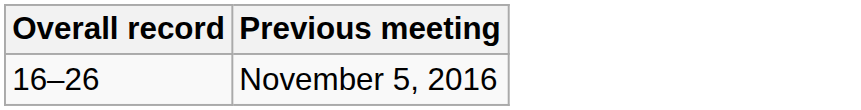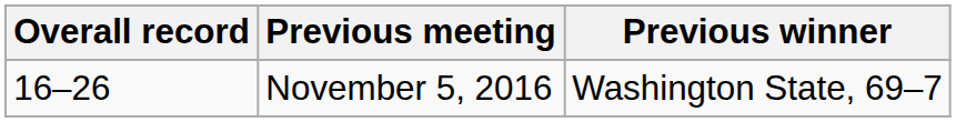 <table class="wikitable">
 <tr>
 <th>Overall record</th>
 <th>Previous meeting</th>
+<th>Previous winner</th>
 </tr>
 <tr>
 <td>16–26</td>
 <td>November 5, 2016</td>
+<td>Washington State, 69–7</td>
 </tr>
 </table>
